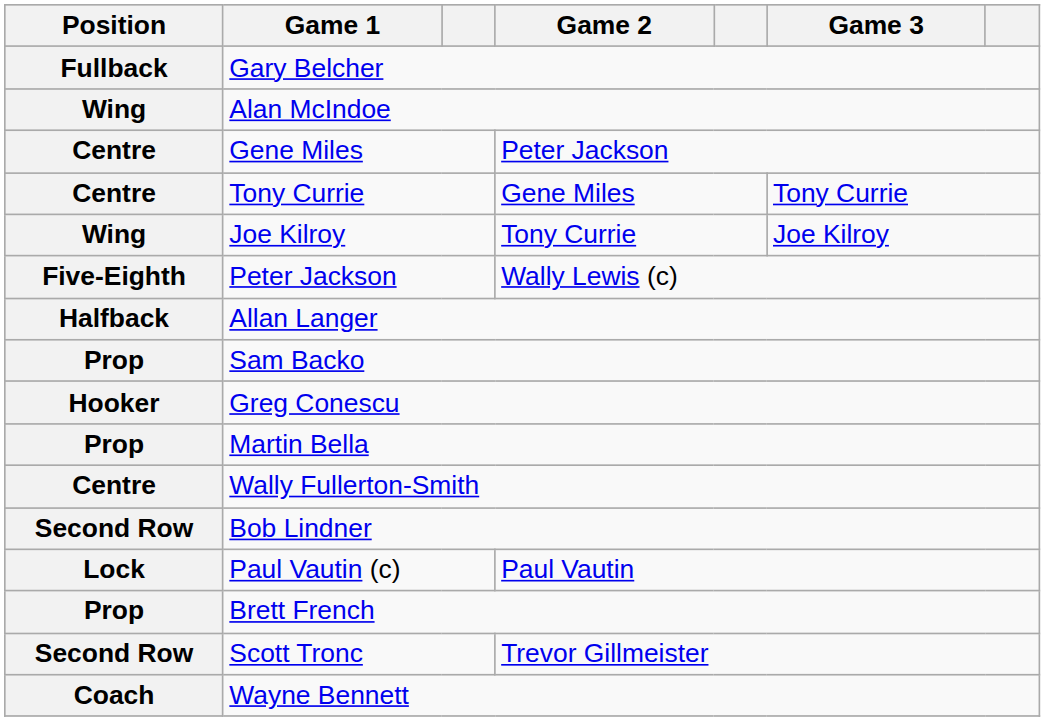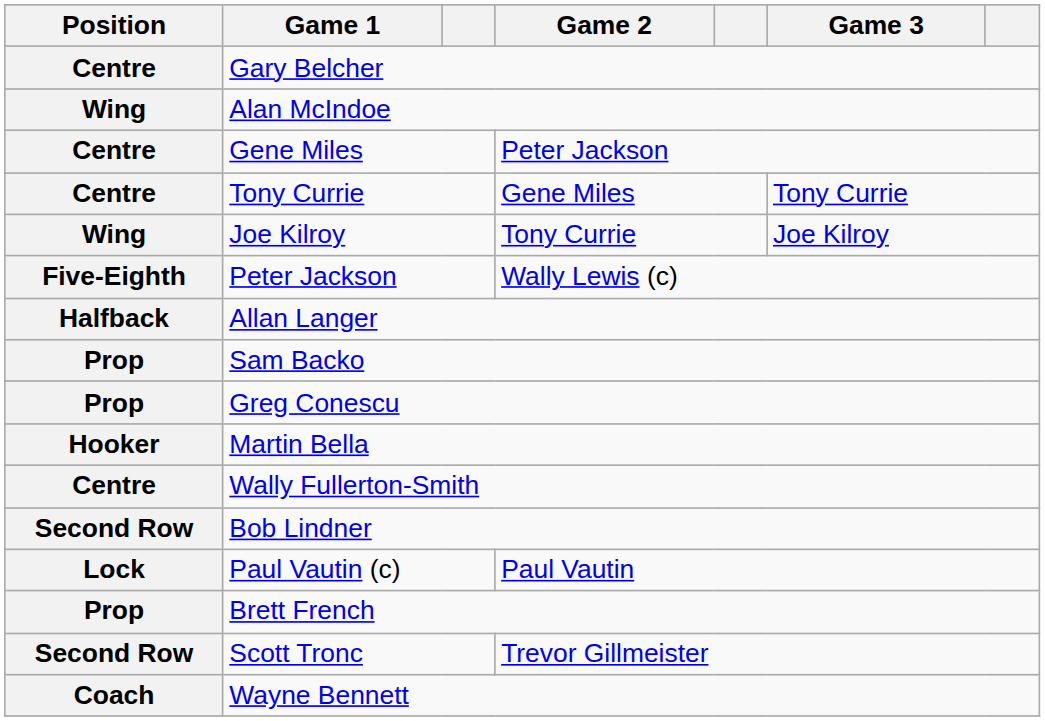 <table class="wikitable">
 <tr>
 <th width="125">Position</th>
 <th width="125">Game 1</th>
 <th width="25"></th>
 <th width="125">Game 2</th>
 <th width="25"></th>
 <th width="125">Game 3</th>
 <th width="25"></th>
 </tr>
 <tr>
-<th>Fullback</th>
+<th>Centre</th>
 <td colspan="6"> <a href='#'>Gary Belcher</a></td>
 </tr>
 <tr>
 <th>Wing</th>
 <td colspan="6"> <a href='#'>Alan McIndoe</a></td>
 </tr>
 <tr>
 <th>Centre</th>
 <td colspan="2"> <a href='#'>Gene Miles</a></td>
 <td colspan="4"> <a href='#'>Peter Jackson</a></td>
 </tr>
 <tr>
 <th>Centre</th>
 <td colspan="2"> <a href='#'>Tony Currie</a></td>
 <td colspan="2"> <a href='#'>Gene Miles</a></td>
 <td colspan="2"> <a href='#'>Tony Currie</a></td>
 </tr>
 <tr>
 <th>Wing</th>
 <td colspan="2"> <a href='#'>Joe Kilroy</a></td>
 <td colspan="2"> <a href='#'>Tony Currie</a></td>
 <td colspan="2"> <a href='#'>Joe Kilroy</a></td>
 </tr>
 <tr>
 <th>Five-Eighth</th>
 <td colspan="2"> <a href='#'>Peter Jackson</a></td>
 <td colspan="4"> <a href='#'>Wally Lewis</a> (c)</td>
 </tr>
 <tr>
 <th>Halfback</th>
 <td colspan="6"> <a href='#'>Allan Langer</a></td>
 </tr>
 <tr>
 <th>Prop</th>
 <td colspan="6"> <a href='#'>Sam Backo</a></td>
 </tr>
 <tr>
-<th>Hooker</th>
+<th>Prop</th>
 <td colspan="6"> <a href='#'>Greg Conescu</a></td>
 </tr>
 <tr>
-<th>Prop</th>
+<th>Hooker</th>
 <td colspan="6"> <a href='#'>Martin Bella</a></td>
 </tr>
 <tr>
 <th>Centre</th>
 <td colspan="6"> <a href='#'>Wally Fullerton-Smith</a></td>
 </tr>
 <tr>
 <th>Second Row</th>
 <td colspan="6"> <a href='#'>Bob Lindner</a></td>
 </tr>
 <tr>
 <th>Lock</th>
 <td colspan="2"> <a href='#'>Paul Vautin</a> (c)</td>
 <td colspan="4"> <a href='#'>Paul Vautin</a></td>
 </tr>
 <tr>
 <th>Prop</th>
 <td colspan="6"> <a href='#'>Brett French</a></td>
 </tr>
 <tr>
 <th>Second Row</th>
 <td colspan="2"> <a href='#'>Scott Tronc</a></td>
 <td colspan="4"> <a href='#'>Trevor Gillmeister</a></td>
 </tr>
 <tr>
 <th>Coach</th>
 <td colspan="8"> <a href='#'>Wayne Bennett</a></td>
 </tr>
 </table>
